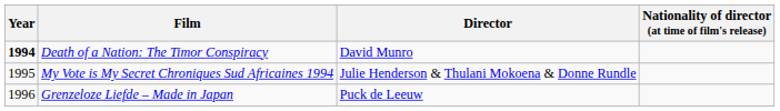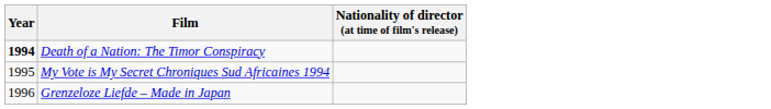 <table class="wikitable">
 <tr>
 <th>Year</th>
 <th>Film</th>
-<th>Director</th>
 <th>Nationality of director<br><small>(at time of film's release)</small></th>
 </tr>
 <tr>
 <td><strong>1994</strong></td>
 <td><em><a href='#'>Death of a Nation: The Timor Conspiracy</a></em></td>
-<td><a href='#'>David Munro</a></td>
 <td></td>
 </tr>
 <tr>
 <td>1995</td>
 <td><em><a href='#'>My Vote is My Secret Chroniques Sud Africaines 1994</a></em></td>
-<td><a href='#'>Julie Henderson</a> & <a href='#'>Thulani Mokoena</a> & <a href='#'>Donne Rundle</a></td>
 <td></td>
 </tr>
 <tr>
 <td>1996</td>
 <td><em><a href='#'>Grenzeloze Liefde – Made in Japan</a></em></td>
-<td><a href='#'>Puck de Leeuw</a></td>
 <td></td>
 </tr>
 </table>
